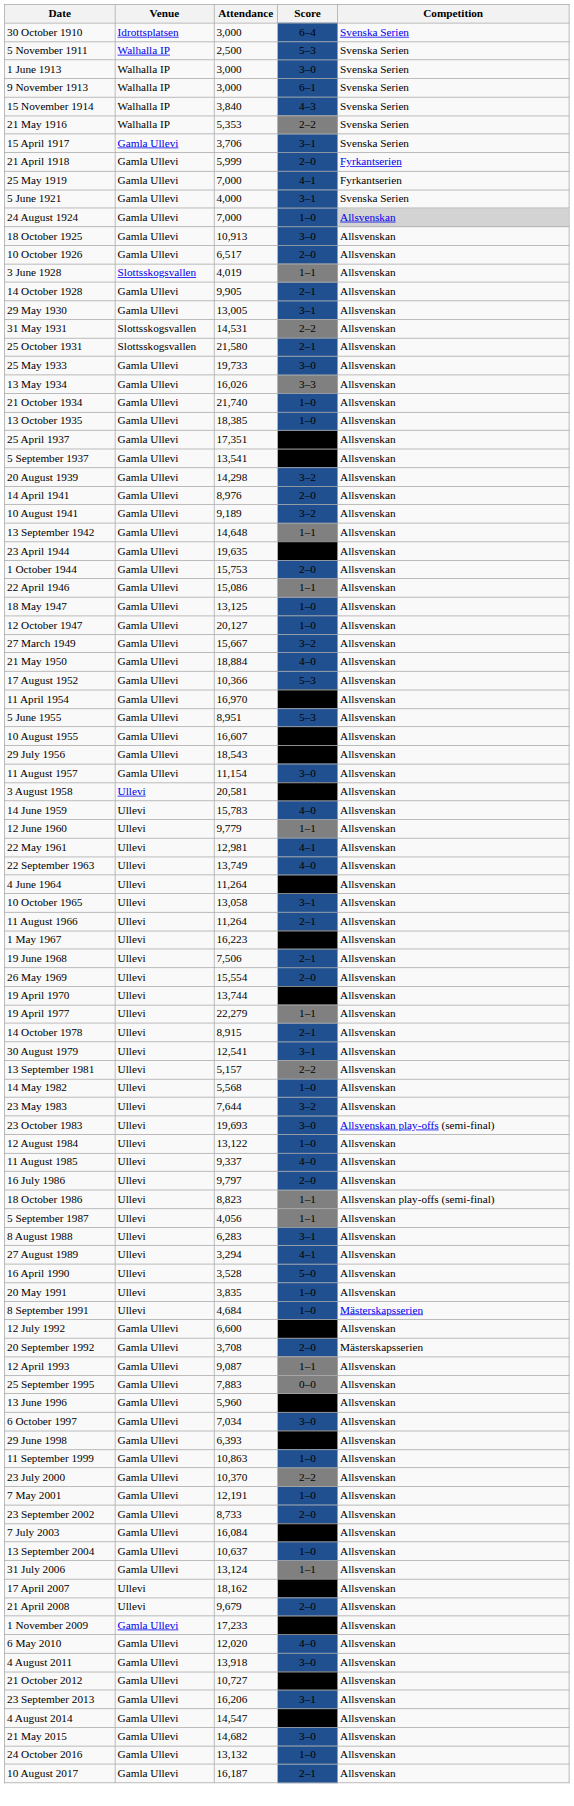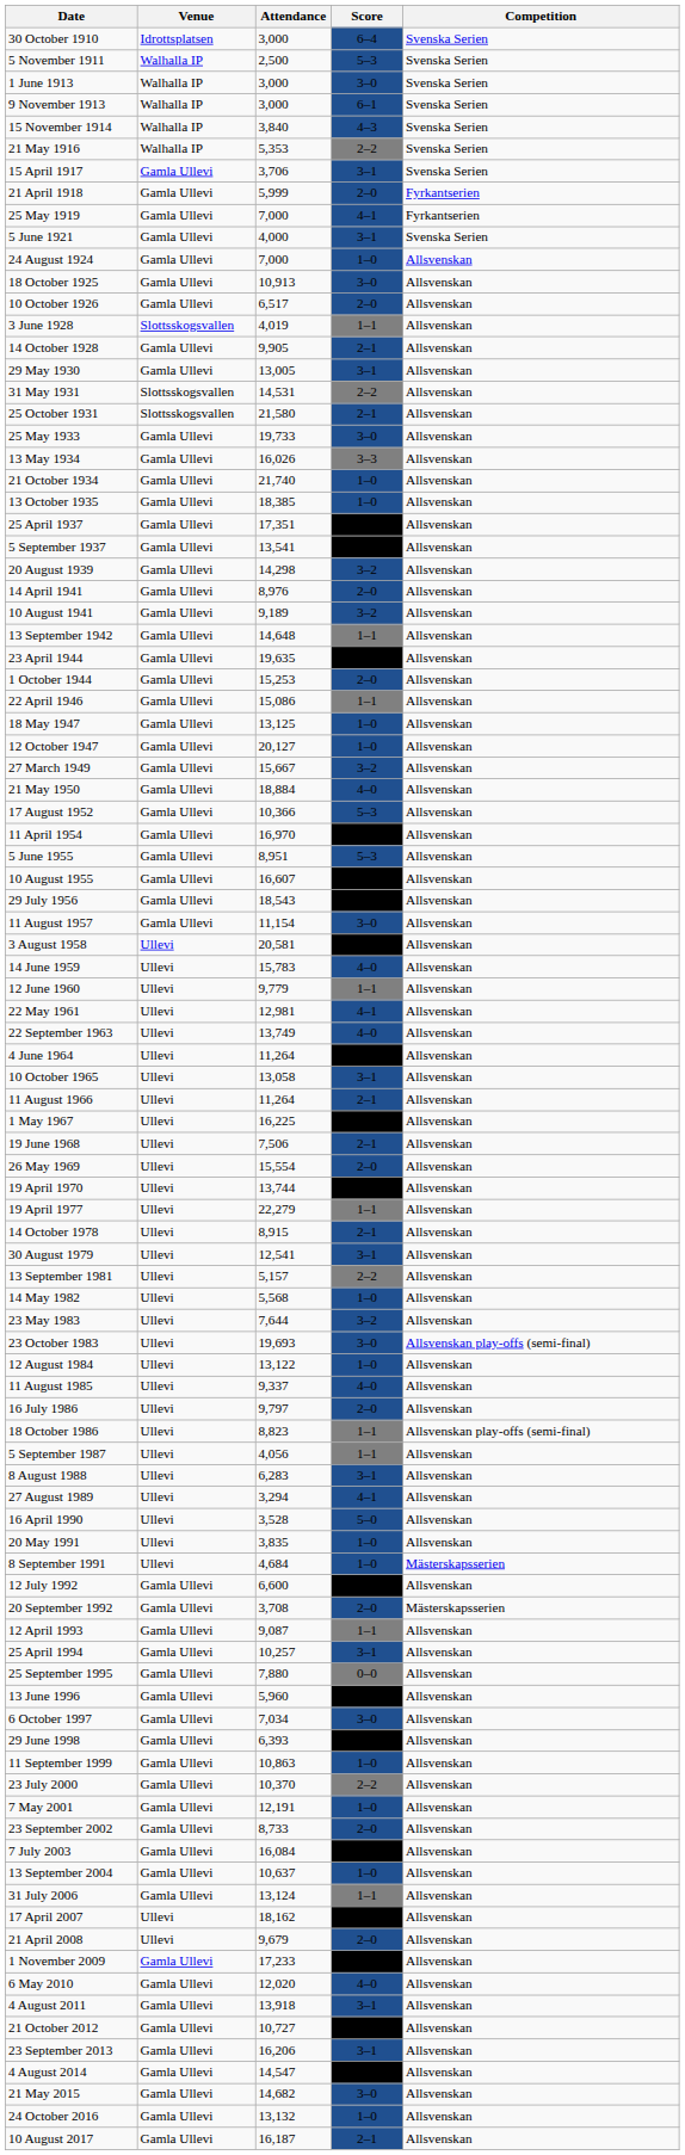 <table class="wikitable" style="font-size:90%">
 <tr>
 <th width="135">Date</th>
 <th width="120">Venue</th>
 <th width="75">Attendance</th>
 <th width="70">Score</th>
 <th width="290">Competition</th>
 </tr>
 <tr>
 <td>30 October 1910</td>
 <td><a href='#'>Idrottsplatsen</a></td>
 <td>3,000</td>
 <td bgcolor=#205090 align="center"><span>6–4</span></td>
 <td><a href='#'>Svenska Serien</a></td>
 </tr>
 <tr>
 <td>5 November 1911</td>
 <td><a href='#'>Walhalla IP</a></td>
 <td>2,500</td>
 <td bgcolor=#205090 align="center"><span>5–3</span></td>
 <td>Svenska Serien</td>
 </tr>
 <tr>
 <td>1 June 1913</td>
 <td>Walhalla IP</td>
 <td>3,000</td>
 <td bgcolor=#205090 align="center"><span>3–0</span></td>
 <td>Svenska Serien</td>
 </tr>
 <tr>
 <td>9 November 1913</td>
 <td>Walhalla IP</td>
 <td>3,000</td>
 <td bgcolor=#205090 align="center"><span>6–1</span></td>
 <td>Svenska Serien</td>
 </tr>
 <tr>
 <td>15 November 1914</td>
 <td>Walhalla IP</td>
 <td>3,840</td>
 <td bgcolor=#205090 align="center"><span>4–3</span></td>
 <td>Svenska Serien</td>
 </tr>
 <tr>
 <td>21 May 1916</td>
 <td>Walhalla IP</td>
 <td>5,353</td>
 <td bgcolor=#808080 align="center"><span>2–2</span></td>
 <td>Svenska Serien</td>
 </tr>
 <tr>
 <td>15 April 1917</td>
 <td><a href='#'>Gamla Ullevi</a></td>
 <td>3,706</td>
 <td bgcolor=#205090 align="center"><span>3–1</span></td>
 <td>Svenska Serien</td>
 </tr>
 <tr>
 <td>21 April 1918</td>
 <td>Gamla Ullevi</td>
 <td>5,999</td>
 <td bgcolor=#205090 align="center"><span>2–0</span></td>
 <td><a href='#'>Fyrkantserien</a></td>
 </tr>
 <tr>
 <td>25 May 1919</td>
 <td>Gamla Ullevi</td>
 <td>7,000</td>
 <td bgcolor=#205090 align="center"><span>4–1</span></td>
 <td>Fyrkantserien</td>
 </tr>
 <tr>
 <td>5 June 1921</td>
 <td>Gamla Ullevi</td>
 <td>4,000</td>
 <td bgcolor=#205090 align="center"><span>3–1</span></td>
 <td>Svenska Serien</td>
 </tr>
 <tr>
 <td>24 August 1924</td>
 <td>Gamla Ullevi</td>
 <td>7,000</td>
 <td bgcolor=#205090 align="center"><span>1–0</span></td>
-<td style="background: lightgrey;"><a href='#'>Allsvenskan</a></td>
+<td><a href='#'>Allsvenskan</a></td>
 </tr>
 <tr>
 <td>18 October 1925</td>
 <td>Gamla Ullevi</td>
 <td>10,913</td>
 <td bgcolor=#205090 align="center"><span>3–0</span></td>
 <td>Allsvenskan</td>
 </tr>
 <tr>
 <td>10 October 1926</td>
 <td>Gamla Ullevi</td>
 <td>6,517</td>
 <td bgcolor=#205090 align="center"><span>2–0</span></td>
 <td>Allsvenskan</td>
 </tr>
 <tr>
 <td>3 June 1928</td>
 <td><a href='#'>Slottsskogsvallen</a></td>
 <td>4,019</td>
 <td bgcolor=#808080 align="center"><span>1–1</span></td>
 <td>Allsvenskan</td>
 </tr>
 <tr>
 <td>14 October 1928</td>
 <td>Gamla Ullevi</td>
 <td>9,905</td>
 <td bgcolor=#205090 align="center"><span>2–1</span></td>
 <td>Allsvenskan</td>
 </tr>
 <tr>
 <td>29 May 1930</td>
 <td>Gamla Ullevi</td>
 <td>13,005</td>
 <td bgcolor=#205090 align="center"><span>3–1</span></td>
 <td>Allsvenskan</td>
 </tr>
 <tr>
 <td>31 May 1931</td>
 <td>Slottsskogsvallen</td>
 <td>14,531</td>
 <td bgcolor=#808080 align="center"><span>2–2</span></td>
 <td>Allsvenskan</td>
 </tr>
 <tr>
 <td>25 October 1931</td>
 <td>Slottsskogsvallen</td>
 <td>21,580</td>
 <td bgcolor=#205090 align="center"><span>2–1</span></td>
 <td>Allsvenskan</td>
 </tr>
 <tr>
 <td>25 May 1933</td>
 <td>Gamla Ullevi</td>
 <td>19,733</td>
 <td bgcolor=#205090 align="center"><span>3–0</span></td>
 <td>Allsvenskan</td>
 </tr>
 <tr>
 <td>13 May 1934</td>
 <td>Gamla Ullevi</td>
 <td>16,026</td>
 <td bgcolor=#808080 align="center"><span>3–3</span></td>
 <td>Allsvenskan</td>
 </tr>
 <tr>
 <td>21 October 1934</td>
 <td>Gamla Ullevi</td>
 <td>21,740</td>
 <td bgcolor=#205090 align="center"><span>1–0</span></td>
 <td>Allsvenskan</td>
 </tr>
 <tr>
 <td>13 October 1935</td>
 <td>Gamla Ullevi</td>
 <td>18,385</td>
 <td bgcolor=#205090 align="center"><span>1–0</span></td>
 <td>Allsvenskan</td>
 </tr>
 <tr>
 <td>25 April 1937</td>
 <td>Gamla Ullevi</td>
 <td>17,351</td>
 <td bgcolor=#000000 align="center"><span>0–1</span></td>
 <td>Allsvenskan</td>
 </tr>
 <tr>
 <td>5 September 1937</td>
 <td>Gamla Ullevi</td>
 <td>13,541</td>
 <td bgcolor=#000000 align="center"><span>1–2</span></td>
 <td>Allsvenskan</td>
 </tr>
 <tr>
 <td>20 August 1939</td>
 <td>Gamla Ullevi</td>
 <td>14,298</td>
 <td bgcolor=#205090 align="center"><span>3–2</span></td>
 <td>Allsvenskan</td>
 </tr>
 <tr>
 <td>14 April 1941</td>
 <td>Gamla Ullevi</td>
 <td>8,976</td>
 <td bgcolor=#205090 align="center"><span>2–0</span></td>
 <td>Allsvenskan</td>
 </tr>
 <tr>
 <td>10 August 1941</td>
 <td>Gamla Ullevi</td>
 <td>9,189</td>
 <td bgcolor=#205090 align="center"><span>3–2</span></td>
 <td>Allsvenskan</td>
 </tr>
 <tr>
 <td>13 September 1942</td>
 <td>Gamla Ullevi</td>
 <td>14,648</td>
 <td bgcolor=#808080 align="center"><span>1–1</span></td>
 <td>Allsvenskan</td>
 </tr>
 <tr>
 <td>23 April 1944</td>
 <td>Gamla Ullevi</td>
 <td>19,635</td>
 <td bgcolor=#000000 align="center"><span>1–3</span></td>
 <td>Allsvenskan</td>
 </tr>
 <tr>
 <td>1 October 1944</td>
 <td>Gamla Ullevi</td>
-<td>15,753</td>
+<td>15,253</td>
 <td bgcolor=#205090 align="center"><span>2–0</span></td>
 <td>Allsvenskan</td>
 </tr>
 <tr>
 <td>22 April 1946</td>
 <td>Gamla Ullevi</td>
 <td>15,086</td>
 <td bgcolor=#808080 align="center"><span>1–1</span></td>
 <td>Allsvenskan</td>
 </tr>
 <tr>
 <td>18 May 1947</td>
 <td>Gamla Ullevi</td>
 <td>13,125</td>
 <td bgcolor=#205090 align="center"><span>1–0</span></td>
 <td>Allsvenskan</td>
 </tr>
 <tr>
 <td>12 October 1947</td>
 <td>Gamla Ullevi</td>
 <td>20,127</td>
 <td bgcolor=#205090 align="center"><span>1–0</span></td>
 <td>Allsvenskan</td>
 </tr>
 <tr>
 <td>27 March 1949</td>
 <td>Gamla Ullevi</td>
 <td>15,667</td>
 <td bgcolor=#205090 align="center"><span>3–2</span></td>
 <td>Allsvenskan</td>
 </tr>
 <tr>
 <td>21 May 1950</td>
 <td>Gamla Ullevi</td>
 <td>18,884</td>
 <td bgcolor=#205090 align="center"><span>4–0</span></td>
 <td>Allsvenskan</td>
 </tr>
 <tr>
 <td>17 August 1952</td>
 <td>Gamla Ullevi</td>
 <td>10,366</td>
 <td bgcolor=#205090 align="center"><span>5–3</span></td>
 <td>Allsvenskan</td>
 </tr>
 <tr>
 <td>11 April 1954</td>
 <td>Gamla Ullevi</td>
 <td>16,970</td>
 <td bgcolor=#000000 align="center"><span>1–4</span></td>
 <td>Allsvenskan</td>
 </tr>
 <tr>
 <td>5 June 1955</td>
 <td>Gamla Ullevi</td>
 <td>8,951</td>
 <td bgcolor=#205090 align="center"><span>5–3</span></td>
 <td>Allsvenskan</td>
 </tr>
 <tr>
 <td>10 August 1955</td>
 <td>Gamla Ullevi</td>
 <td>16,607</td>
 <td bgcolor=#000000 align="center"><span>2–5</span></td>
 <td>Allsvenskan</td>
 </tr>
 <tr>
 <td>29 July 1956</td>
 <td>Gamla Ullevi</td>
 <td>18,543</td>
 <td bgcolor=#000000 align="center"><span>0–1</span></td>
 <td>Allsvenskan</td>
 </tr>
 <tr>
 <td>11 August 1957</td>
 <td>Gamla Ullevi</td>
 <td>11,154</td>
 <td bgcolor=#205090 align="center"><span>3–0</span></td>
 <td>Allsvenskan</td>
 </tr>
 <tr>
 <td>3 August 1958</td>
 <td><a href='#'>Ullevi</a></td>
 <td>20,581</td>
 <td bgcolor=#000000 align="center"><span>2–3</span></td>
 <td>Allsvenskan</td>
 </tr>
 <tr>
 <td>14 June 1959</td>
 <td>Ullevi</td>
 <td>15,783</td>
 <td bgcolor=#205090 align="center"><span>4–0</span></td>
 <td>Allsvenskan</td>
 </tr>
 <tr>
 <td>12 June 1960</td>
 <td>Ullevi</td>
 <td>9,779</td>
 <td bgcolor=#808080 align="center"><span>1–1</span></td>
 <td>Allsvenskan</td>
 </tr>
 <tr>
 <td>22 May 1961</td>
 <td>Ullevi</td>
 <td>12,981</td>
 <td bgcolor=#205090 align="center"><span>4–1</span></td>
 <td>Allsvenskan</td>
 </tr>
 <tr>
 <td>22 September 1963</td>
 <td>Ullevi</td>
 <td>13,749</td>
 <td bgcolor=#205090 align="center"><span>4–0</span></td>
 <td>Allsvenskan</td>
 </tr>
 <tr>
 <td>4 June 1964</td>
 <td>Ullevi</td>
 <td>11,264</td>
 <td bgcolor=#000000 align="center"><span>1–3</span></td>
 <td>Allsvenskan</td>
 </tr>
 <tr>
 <td>10 October 1965</td>
 <td>Ullevi</td>
 <td>13,058</td>
 <td bgcolor=#205090 align="center"><span>3–1</span></td>
 <td>Allsvenskan</td>
 </tr>
 <tr>
 <td>11 August 1966</td>
 <td>Ullevi</td>
 <td>11,264</td>
 <td bgcolor=#205090 align="center"><span>2–1</span></td>
 <td>Allsvenskan</td>
 </tr>
 <tr>
 <td>1 May 1967</td>
 <td>Ullevi</td>
-<td>16,223</td>
+<td>16,225</td>
 <td bgcolor=#000000 align="center"><span>2–3</span></td>
 <td>Allsvenskan</td>
 </tr>
 <tr>
 <td>19 June 1968</td>
 <td>Ullevi</td>
 <td>7,506</td>
 <td bgcolor=#205090 align="center"><span>2–1</span></td>
 <td>Allsvenskan</td>
 </tr>
 <tr>
 <td>26 May 1969</td>
 <td>Ullevi</td>
 <td>15,554</td>
 <td bgcolor=#205090 align="center"><span>2–0</span></td>
 <td>Allsvenskan</td>
 </tr>
 <tr>
 <td>19 April 1970</td>
 <td>Ullevi</td>
 <td>13,744</td>
 <td bgcolor=#000000 align="center"><span>0–2</span></td>
 <td>Allsvenskan</td>
 </tr>
 <tr>
 <td>19 April 1977</td>
 <td>Ullevi</td>
 <td>22,279</td>
 <td bgcolor=#808080 align="center"><span>1–1</span></td>
 <td>Allsvenskan</td>
 </tr>
 <tr>
 <td>14 October 1978</td>
 <td>Ullevi</td>
 <td>8,915</td>
 <td bgcolor=#205090 align="center"><span>2–1</span></td>
 <td>Allsvenskan</td>
 </tr>
 <tr>
 <td>30 August 1979</td>
 <td>Ullevi</td>
 <td>12,541</td>
 <td bgcolor=#205090 align="center"><span>3–1</span></td>
 <td>Allsvenskan</td>
 </tr>
 <tr>
 <td>13 September 1981</td>
 <td>Ullevi</td>
 <td>5,157</td>
 <td bgcolor=#808080 align="center"><span>2–2</span></td>
 <td>Allsvenskan</td>
 </tr>
 <tr>
 <td>14 May 1982</td>
 <td>Ullevi</td>
 <td>5,568</td>
 <td bgcolor=#205090 align="center"><span>1–0</span></td>
 <td>Allsvenskan</td>
 </tr>
 <tr>
 <td>23 May 1983</td>
 <td>Ullevi</td>
 <td>7,644</td>
 <td bgcolor=#205090 align="center"><span>3–2</span></td>
 <td>Allsvenskan</td>
 </tr>
 <tr>
 <td>23 October 1983</td>
 <td>Ullevi</td>
 <td>19,693</td>
 <td bgcolor=#205090 align="center"><span>3–0</span></td>
 <td><a href='#'>Allsvenskan play-offs</a> (semi-final)</td>
 </tr>
 <tr>
 <td>12 August 1984</td>
 <td>Ullevi</td>
 <td>13,122</td>
 <td bgcolor=#205090 align="center"><span>1–0</span></td>
 <td>Allsvenskan</td>
 </tr>
 <tr>
 <td>11 August 1985</td>
 <td>Ullevi</td>
 <td>9,337</td>
 <td bgcolor=#205090 align="center"><span>4–0</span></td>
 <td>Allsvenskan</td>
 </tr>
 <tr>
 <td>16 July 1986</td>
 <td>Ullevi</td>
 <td>9,797</td>
 <td bgcolor=#205090 align="center"><span>2–0</span></td>
 <td>Allsvenskan</td>
 </tr>
 <tr>
 <td>18 October 1986</td>
 <td>Ullevi</td>
 <td>8,823</td>
 <td bgcolor=#808080 align="center"><span>1–1</span></td>
 <td>Allsvenskan play-offs (semi-final)</td>
 </tr>
 <tr>
 <td>5 September 1987</td>
 <td>Ullevi</td>
 <td>4,056</td>
 <td bgcolor=#808080 align="center"><span>1–1</span></td>
 <td>Allsvenskan</td>
 </tr>
 <tr>
 <td>8 August 1988</td>
 <td>Ullevi</td>
 <td>6,283</td>
 <td bgcolor=#205090 align="center"><span>3–1</span></td>
 <td>Allsvenskan</td>
 </tr>
 <tr>
 <td>27 August 1989</td>
 <td>Ullevi</td>
 <td>3,294</td>
 <td bgcolor=#205090 align="center"><span>4–1</span></td>
 <td>Allsvenskan</td>
 </tr>
 <tr>
 <td>16 April 1990</td>
 <td>Ullevi</td>
 <td>3,528</td>
 <td bgcolor=#205090 align="center"><span>5–0</span></td>
 <td>Allsvenskan</td>
 </tr>
 <tr>
 <td>20 May 1991</td>
 <td>Ullevi</td>
 <td>3,835</td>
 <td bgcolor=#205090 align="center"><span>1–0</span></td>
 <td>Allsvenskan</td>
 </tr>
 <tr>
 <td>8 September 1991</td>
 <td>Ullevi</td>
 <td>4,684</td>
 <td bgcolor=#205090 align="center"><span>1–0</span></td>
 <td><a href='#'>Mästerskapsserien</a></td>
 </tr>
 <tr>
 <td>12 July 1992</td>
 <td>Gamla Ullevi</td>
 <td>6,600</td>
 <td bgcolor=#000000 align="center"><span>0–1</span></td>
 <td>Allsvenskan</td>
 </tr>
 <tr>
 <td>20 September 1992</td>
 <td>Gamla Ullevi</td>
 <td>3,708</td>
 <td bgcolor=#205090 align="center"><span>2–0</span></td>
 <td>Mästerskapsserien</td>
 </tr>
 <tr>
 <td>12 April 1993</td>
 <td>Gamla Ullevi</td>
 <td>9,087</td>
 <td bgcolor=#808080 align="center"><span>1–1</span></td>
 <td>Allsvenskan</td>
 </tr>
 <tr>
+<td>25 April 1994</td>
+<td>Gamla Ullevi</td>
+<td>10,257</td>
+<td bgcolor=#205090 align="center"><span>3–1</span></td>
+<td>Allsvenskan</td>
+</tr>
+<tr>
 <td>25 September 1995</td>
 <td>Gamla Ullevi</td>
-<td>7,883</td>
+<td>7,880</td>
 <td bgcolor=#808080 align="center"><span>0–0</span></td>
 <td>Allsvenskan</td>
 </tr>
 <tr>
 <td>13 June 1996</td>
 <td>Gamla Ullevi</td>
 <td>5,960</td>
 <td bgcolor=#000000 align="center"><span>0–1</span></td>
 <td>Allsvenskan</td>
 </tr>
 <tr>
 <td>6 October 1997</td>
 <td>Gamla Ullevi</td>
 <td>7,034</td>
 <td bgcolor=#205090 align="center"><span>3–0</span></td>
 <td>Allsvenskan</td>
 </tr>
 <tr>
 <td>29 June 1998</td>
 <td>Gamla Ullevi</td>
 <td>6,393</td>
 <td bgcolor=#000000 align="center"><span>0–1</span></td>
 <td>Allsvenskan</td>
 </tr>
 <tr>
 <td>11 September 1999</td>
 <td>Gamla Ullevi</td>
 <td>10,863</td>
 <td bgcolor=#205090 align="center"><span>1–0</span></td>
 <td>Allsvenskan</td>
 </tr>
 <tr>
 <td>23 July 2000</td>
 <td>Gamla Ullevi</td>
 <td>10,370</td>
 <td bgcolor=#808080 align="center"><span>2–2</span></td>
 <td>Allsvenskan</td>
 </tr>
 <tr>
 <td>7 May 2001</td>
 <td>Gamla Ullevi</td>
 <td>12,191</td>
 <td bgcolor=#205090 align="center"><span>1–0</span></td>
 <td>Allsvenskan</td>
 </tr>
 <tr>
 <td>23 September 2002</td>
 <td>Gamla Ullevi</td>
 <td>8,733</td>
 <td bgcolor=#205090 align="center"><span>2–0</span></td>
 <td>Allsvenskan</td>
 </tr>
 <tr>
 <td>7 July 2003</td>
 <td>Gamla Ullevi</td>
 <td>16,084</td>
 <td bgcolor=#000000 align="center"><span>0–2</span></td>
 <td>Allsvenskan</td>
 </tr>
 <tr>
 <td>13 September 2004</td>
 <td>Gamla Ullevi</td>
 <td>10,637</td>
 <td bgcolor=#205090 align="center"><span>1–0</span></td>
 <td>Allsvenskan</td>
 </tr>
 <tr>
 <td>31 July 2006</td>
 <td>Gamla Ullevi</td>
 <td>13,124</td>
 <td bgcolor=#808080 align="center"><span>1–1</span></td>
 <td>Allsvenskan</td>
 </tr>
 <tr>
 <td>17 April 2007</td>
 <td>Ullevi</td>
 <td>18,162</td>
 <td bgcolor=#000000 align="center"><span>1–2</span></td>
 <td>Allsvenskan</td>
 </tr>
 <tr>
 <td>21 April 2008</td>
 <td>Ullevi</td>
 <td>9,679</td>
 <td bgcolor=#205090 align="center"><span>2–0</span></td>
 <td>Allsvenskan</td>
 </tr>
 <tr>
 <td>1 November 2009</td>
 <td><a href='#'>Gamla Ullevi</a></td>
 <td>17,233</td>
 <td bgcolor=#000000 align="center"><span>1–2</span></td>
 <td>Allsvenskan</td>
 </tr>
 <tr>
 <td>6 May 2010</td>
 <td>Gamla Ullevi</td>
 <td>12,020</td>
 <td bgcolor=#205090 align="center"><span>4–0</span></td>
 <td>Allsvenskan</td>
 </tr>
 <tr>
 <td>4 August 2011</td>
 <td>Gamla Ullevi</td>
 <td>13,918</td>
-<td bgcolor=#205090 align="center"><span>3–0</span></td>
+<td bgcolor=#205090 align="center"><span>3–1</span></td>
 <td>Allsvenskan</td>
 </tr>
 <tr>
 <td>21 October 2012</td>
 <td>Gamla Ullevi</td>
 <td>10,727</td>
 <td bgcolor=#000000 align="center"><span>0–1</span></td>
 <td>Allsvenskan</td>
 </tr>
 <tr>
 <td>23 September 2013</td>
 <td>Gamla Ullevi</td>
 <td>16,206</td>
 <td bgcolor=#205090 align="center"><span>3–1</span></td>
 <td>Allsvenskan</td>
 </tr>
 <tr>
 <td>4 August 2014</td>
 <td>Gamla Ullevi</td>
 <td>14,547</td>
 <td bgcolor=#000000 align="center"><span>0–2</span></td>
 <td>Allsvenskan</td>
 </tr>
 <tr>
 <td>21 May 2015</td>
 <td>Gamla Ullevi</td>
 <td>14,682</td>
 <td bgcolor=#205090 align="center"><span>3–0</span></td>
 <td>Allsvenskan</td>
 </tr>
 <tr>
 <td>24 October 2016</td>
 <td>Gamla Ullevi</td>
 <td>13,132</td>
 <td bgcolor=#205090 align="center"><span>1–0</span></td>
 <td>Allsvenskan</td>
 </tr>
 <tr>
 <td>10 August 2017</td>
 <td>Gamla Ullevi</td>
 <td>16,187</td>
 <td bgcolor=#205090 align="center"><span>2–1</span></td>
 <td>Allsvenskan</td>
 </tr>
 </table>
